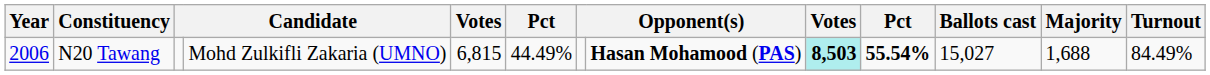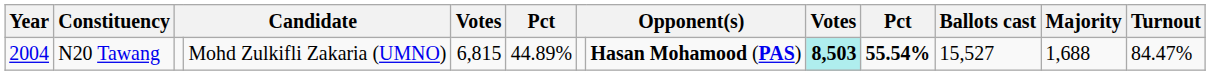 <table class="wikitable" style="margin:0.5em ; font-size:95%">
 <tr>
 <th>Year</th>
 <th>Constituency</th>
 <th colspan=2>Candidate</th>
 <th>Votes</th>
 <th>Pct</th>
 <th colspan=2>Opponent(s)</th>
 <th>Votes</th>
 <th>Pct</th>
 <th>Ballots cast</th>
 <th>Majority</th>
 <th>Turnout</th>
 </tr>
 <tr>
-<td><a href='#'>2006</a></td>
+<td><a href='#'>2004</a></td>
 <td>N20 <a href='#'>Tawang</a></td>
 <td></td>
 <td>Mohd Zulkifli Zakaria (<a href='#'>UMNO</a>)</td>
 <td align=right>6,815</td>
-<td>44.49%</td>
+<td>44.89%</td>
 <td></td>
 <td><strong>Hasan Mohamood</strong> (<a href='#'><strong>PAS</strong></a>)</td>
 <td align=right style="background: paleturquoise;"><strong>8,503</strong></td>
 <td><strong>55.54%</strong></td>
-<td>15,027</td>
+<td>15,527</td>
 <td>1,688</td>
-<td>84.49%</td>
+<td>84.47%</td>
 </tr>
 </table>
